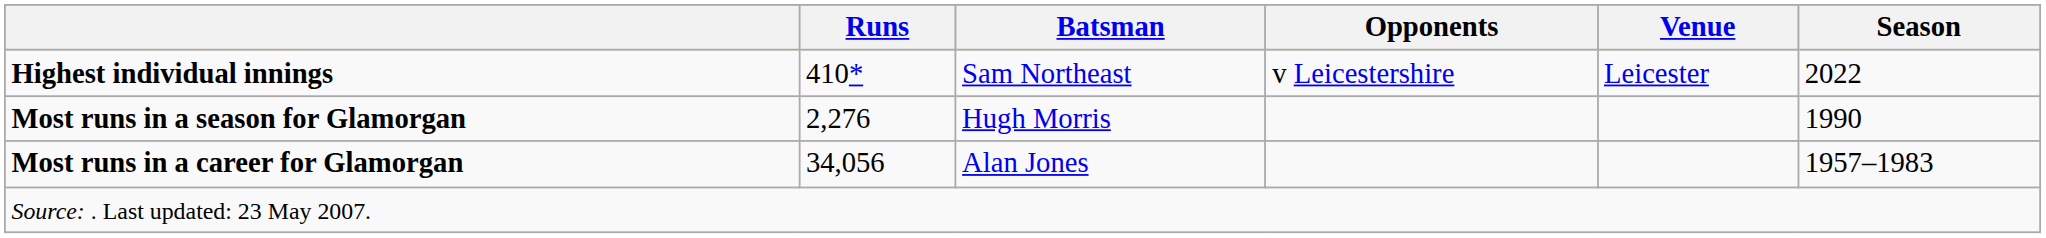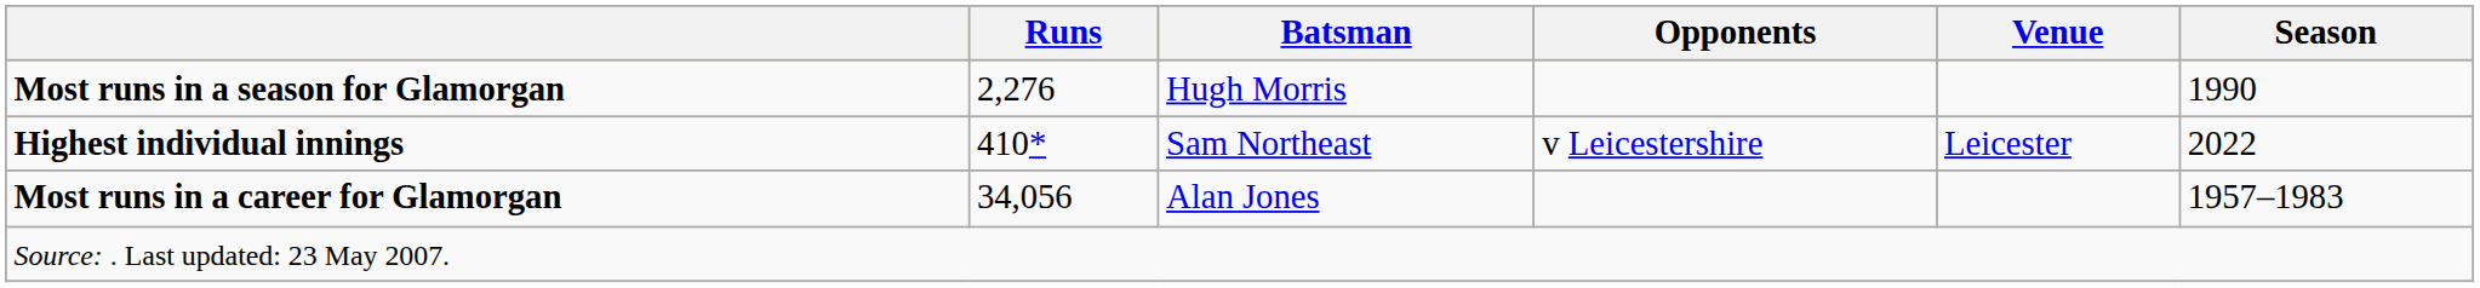 <table class="wikitable" width=90%>
 <tr bgcolor=#bdb76b>
 <th></th>
 <th><a href='#'>Runs</a></th>
 <th><a href='#'>Batsman</a></th>
 <th>Opponents</th>
 <th><a href='#'>Venue</a></th>
 <th>Season</th>
 </tr>
 <tr>
+<td><strong>Most runs in a season for Glamorgan</strong></td>
+<td>2,276</td>
+<td> <a href='#'>Hugh Morris</a></td>
+<td></td>
+<td></td>
+<td>1990</td>
+</tr>
+<tr>
 <td><strong>Highest individual innings</strong></td>
 <td>410<a href='#'>*</a></td>
 <td> <a href='#'>Sam Northeast</a></td>
 <td>v <a href='#'>Leicestershire</a></td>
 <td><a href='#'>Leicester</a></td>
 <td>2022</td>
-</tr>
-<tr>
-<td><strong>Most runs in a season for Glamorgan</strong></td>
-<td>2,276</td>
-<td> <a href='#'>Hugh Morris</a></td>
-<td></td>
-<td></td>
-<td>1990</td>
 </tr>
 <tr>
 <td><strong>Most runs in a career for Glamorgan</strong></td>
 <td>34,056</td>
 <td> <a href='#'>Alan Jones</a></td>
 <td></td>
 <td></td>
 <td>1957–1983</td>
 </tr>
 <tr>
 <td colspan=6><small><em>Source: </em>. Last updated: 23 May 2007.</small></td>
 </tr>
 </table>
